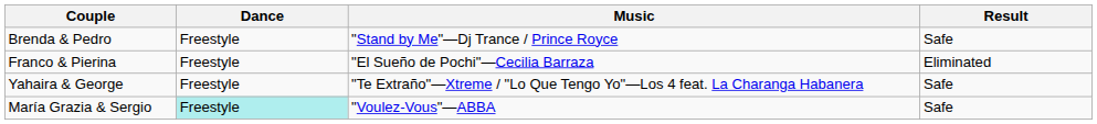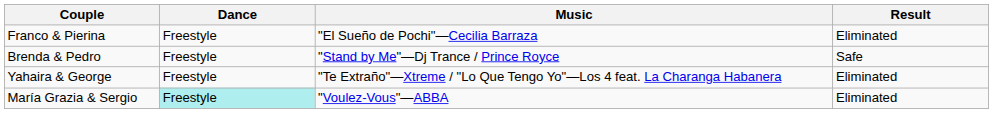 <table class="wikitable sortable" style="width:95%; white-space:nowrap">
 <tr>
 <th style="width:15%;">Couple</th>
 <th style="width:15%;">Dance</th>
 <th style="width:50%;">Music</th>
 <th style="width:15%;">Result</th>
 </tr>
 <tr>
+<td>Franco & Pierina</td>
+<td>Freestyle</td>
+<td>"El Sueño de Pochi"—<a href='#'>Cecilia Barraza</a></td>
+<td>Eliminated</td>
+</tr>
+<tr>
 <td>Brenda & Pedro</td>
 <td>Freestyle</td>
 <td>"<a href='#'>Stand by Me</a>"—Dj Trance / <a href='#'>Prince Royce</a></td>
 <td>Safe</td>
 </tr>
 <tr>
-<td>Franco & Pierina</td>
-<td>Freestyle</td>
-<td>"El Sueño de Pochi"—<a href='#'>Cecilia Barraza</a></td>
-<td>Eliminated</td>
-</tr>
-<tr>
 <td>Yahaira & George</td>
 <td>Freestyle</td>
 <td>"Te Extraño"—<a href='#'>Xtreme</a> / "Lo Que Tengo Yo"—Los 4 feat. <a href='#'>La Charanga Habanera</a></td>
-<td>Safe</td>
+<td>Eliminated</td>
 </tr>
 <tr>
 <td>María Grazia & Sergio</td>
 <td style="background: paleturquoise;">Freestyle</td>
 <td>"<a href='#'>Voulez-Vous</a>"—<a href='#'>ABBA</a></td>
-<td>Safe</td>
+<td>Eliminated</td>
 </tr>
 </table>
